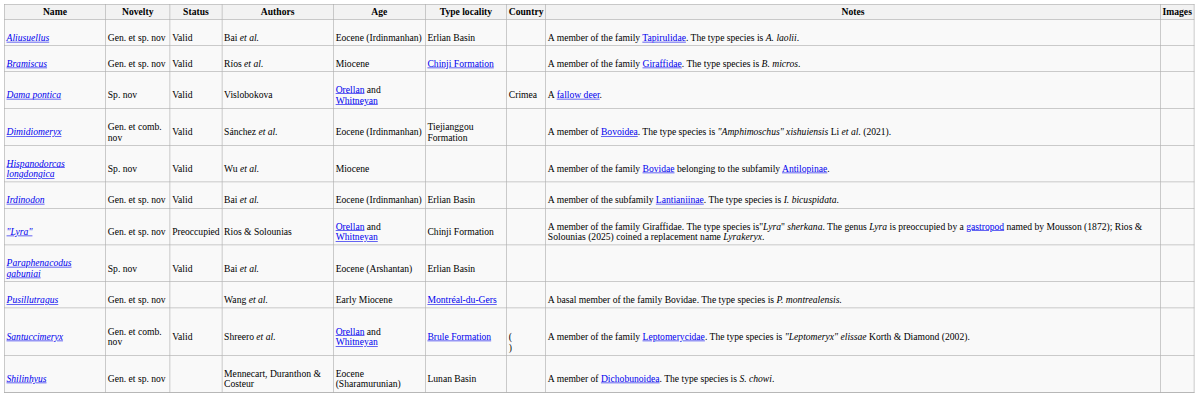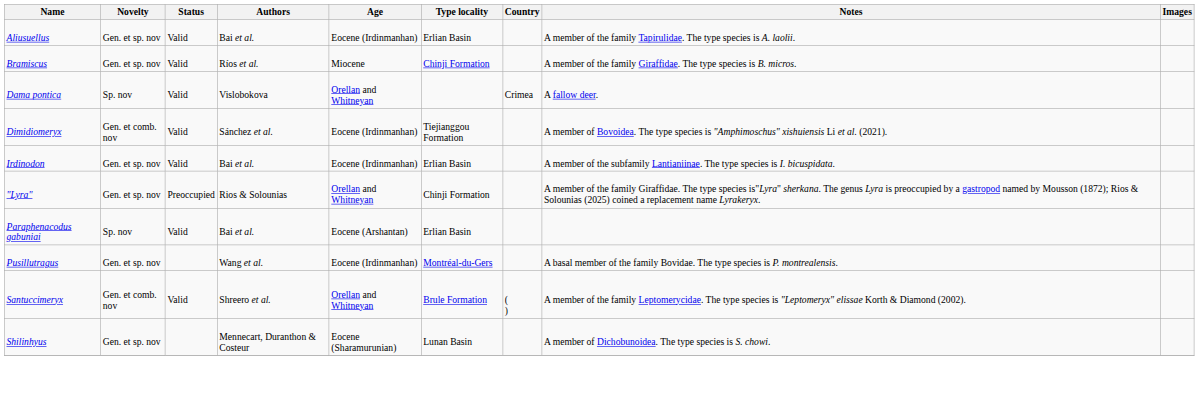 <table class="wikitable sortable" align="center" width="100%">
 <tr>
 <th>Name</th>
 <th>Novelty</th>
 <th>Status</th>
 <th>Authors</th>
 <th>Age</th>
 <th>Type locality</th>
 <th>Country</th>
 <th>Notes</th>
 <th>Images</th>
 </tr>
 <tr>
 <td><br><em><a href='#'>Aliusuellus</a></em></td>
 <td><br>Gen. et sp. nov</td>
 <td><br>Valid</td>
 <td><br>Bai <em>et al.</em></td>
 <td><br>Eocene (Irdinmanhan)</td>
 <td><br>Erlian Basin</td>
 <td><br></td>
 <td><br>A member of the family <a href='#'>Tapirulidae</a>. The type species is <em>A. laolii</em>.</td>
 <td></td>
 </tr>
 <tr>
 <td><br><em><a href='#'>Bramiscus</a></em></td>
 <td><br>Gen. et sp. nov</td>
 <td><br>Valid</td>
 <td><br>Ríos <em>et al.</em></td>
 <td><br>Miocene</td>
 <td><br><a href='#'>Chinji Formation</a></td>
 <td><br></td>
 <td><br>A member of the family <a href='#'>Giraffidae</a>. The type species is <em>B. micros</em>.</td>
 <td></td>
 </tr>
 <tr>
 <td><br><em><a href='#'>Dama pontica</a></em></td>
 <td><br>Sp. nov</td>
 <td><br>Valid</td>
 <td><br>Vislobokova</td>
 <td><br><a href='#'>Orellan</a> and <a href='#'>Whitneyan</a></td>
 <td></td>
 <td><br>Crimea</td>
 <td><br>A <a href='#'>fallow deer</a>.</td>
 <td></td>
 </tr>
 <tr>
 <td><br><em><a href='#'>Dimidiomeryx</a></em></td>
 <td><br>Gen. et comb. nov</td>
 <td><br>Valid</td>
 <td><br>Sánchez <em>et al.</em></td>
 <td><br>Eocene (Irdinmanhan)</td>
 <td><br>Tiejianggou Formation</td>
 <td><br></td>
 <td><br>A member of <a href='#'>Bovoidea</a>. The type species is <em>"Amphimoschus" xishuiensis</em> Li <em>et al.</em> (2021).</td>
 <td></td>
 </tr>
 <tr>
-<td><br><em><a href='#'>Hispanodorcas longdongica</a></em></td>
-<td><br>Sp. nov</td>
-<td><br>Valid</td>
-<td><br>Wu <em>et al.</em></td>
-<td><br>Miocene</td>
-<td></td>
-<td><br></td>
-<td><br>A member of the family <a href='#'>Bovidae</a> belonging to the subfamily <a href='#'>Antilopinae</a>.</td>
-<td></td>
-</tr>
-<tr>
 <td><br><em><a href='#'>Irdinodon</a></em></td>
 <td><br>Gen. et sp. nov</td>
 <td><br>Valid</td>
 <td><br>Bai <em>et al.</em></td>
 <td><br>Eocene (Irdinmanhan)</td>
 <td><br>Erlian Basin</td>
 <td><br></td>
 <td><br>A member of the subfamily <a href='#'>Lantianiinae</a>. The type species is <em>I. bicuspidata</em>.</td>
 <td></td>
 </tr>
 <tr>
 <td><br><em><a href='#'>"Lyra"</a></em></td>
 <td><br>Gen. et sp. nov</td>
 <td><br>Preoccupied</td>
 <td><br>Rios & Solounias</td>
 <td><br><a href='#'>Orellan</a> and <a href='#'>Whitneyan</a></td>
 <td><br>Chinji Formation</td>
 <td><br></td>
 <td><br>A member of the family Giraffidae. The type species is"<em>Lyra</em>" <em>sherkana</em>. The genus <em>Lyra</em> is preoccupied by a <a href='#'>gastropod</a> named by Mousson (1872); Rios & Solounias (2025) coined a replacement name <em>Lyrakeryx</em>.</td>
 <td></td>
 </tr>
 <tr>
 <td><br><em><a href='#'>Paraphenacodus gabuniai</a></em></td>
 <td><br>Sp. nov</td>
 <td><br>Valid</td>
 <td><br>Bai <em>et al.</em></td>
 <td><br>Eocene (Arshantan)</td>
 <td><br>Erlian Basin</td>
 <td><br></td>
 <td></td>
 <td></td>
 </tr>
 <tr>
 <td><br><em><a href='#'>Pusillutragus</a></em></td>
 <td><br>Gen. et sp. nov</td>
 <td></td>
 <td><br>Wang <em>et al.</em></td>
-<td><br>Early Miocene</td>
+<td><br>Eocene (Irdinmanhan)</td>
 <td><br><a href='#'>Montréal-du-Gers</a></td>
 <td><br></td>
 <td><br>A basal member of the family Bovidae. The type species is <em>P. montrealensis</em>.</td>
 <td></td>
 </tr>
 <tr>
 <td><br><em><a href='#'>Santuccimeryx</a></em></td>
 <td><br>Gen. et comb. nov</td>
 <td><br>Valid</td>
 <td><br>Shreero <em>et al.</em></td>
 <td><br><a href='#'>Orellan</a> and <a href='#'>Whitneyan</a></td>
 <td><br><a href='#'>Brule Formation</a></td>
 <td><br><br>(<br>)</td>
 <td><br>A member of the family <a href='#'>Leptomerycidae</a>. The type species is <em>"Leptomeryx" elissae</em> Korth & Diamond (2002).</td>
 <td></td>
 </tr>
 <tr>
 <td><br><em><a href='#'>Shilinhyus</a></em></td>
 <td><br>Gen. et sp. nov</td>
 <td></td>
 <td><br>Mennecart, Duranthon & Costeur</td>
 <td><br>Eocene (Sharamurunian)</td>
 <td><br>Lunan Basin</td>
 <td><br></td>
 <td><br>A member of <a href='#'>Dichobunoidea</a>. The type species is <em>S. chowi</em>.</td>
 <td></td>
 </tr>
 <tr>
 </tr>
 </table>
